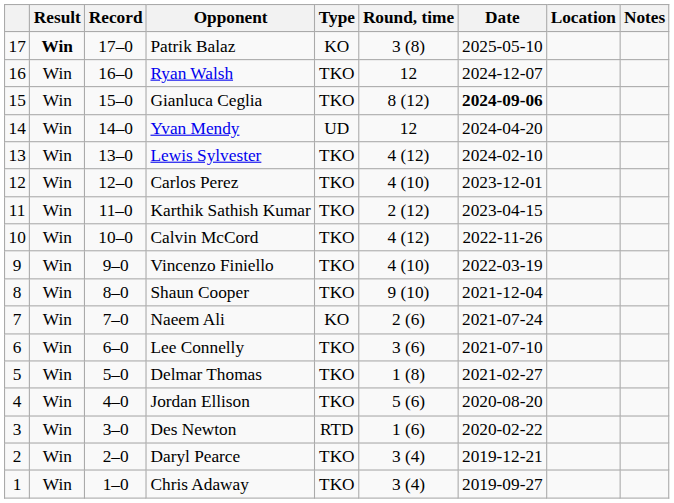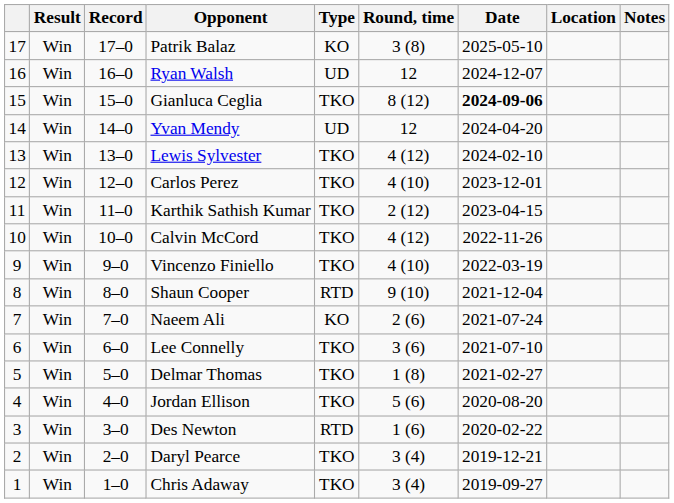 <table class=wikitable style=text-align:center>
 <tr>
 <th></th>
 <th>Result</th>
 <th>Record</th>
 <th>Opponent</th>
 <th>Type</th>
 <th>Round, time</th>
 <th>Date</th>
 <th>Location</th>
 <th>Notes</th>
 </tr>
 <tr>
 <td>17</td>
-<td><strong>Win</strong></td>
+<td>Win</td>
 <td>17–0</td>
 <td align=left>Patrik Balaz</td>
 <td>KO</td>
 <td>3 (8)</td>
 <td>2025-05-10</td>
 <td align=left></td>
 <td></td>
 </tr>
 <tr>
 <td>16</td>
 <td>Win</td>
 <td>16–0</td>
 <td align=left><a href='#'>Ryan Walsh</a></td>
-<td>TKO</td>
+<td>UD</td>
 <td>12</td>
 <td>2024-12-07</td>
 <td align=left></td>
 <td align=left></td>
 </tr>
 <tr>
 <td>15</td>
 <td>Win</td>
 <td>15–0</td>
 <td align=left>Gianluca Ceglia</td>
 <td>TKO</td>
 <td>8 (12)</td>
 <td><strong>2024-09-06</strong></td>
 <td align=left></td>
 <td align=left></td>
 </tr>
 <tr>
 <td>14</td>
 <td>Win</td>
 <td>14–0</td>
 <td align=left><a href='#'>Yvan Mendy</a></td>
 <td>UD</td>
 <td>12</td>
 <td>2024-04-20</td>
 <td align=left></td>
 <td align=left></td>
 </tr>
 <tr>
 <td>13</td>
 <td>Win</td>
 <td>13–0</td>
 <td align=left><a href='#'>Lewis Sylvester</a></td>
 <td>TKO</td>
 <td>4 (12)</td>
 <td>2024-02-10</td>
 <td align=left></td>
 <td align=left></td>
 </tr>
 <tr>
 <td>12</td>
 <td>Win</td>
 <td>12–0</td>
 <td align=left>Carlos Perez</td>
 <td>TKO</td>
 <td>4 (10)</td>
 <td>2023-12-01</td>
 <td align=left></td>
 <td align=left></td>
 </tr>
 <tr>
 <td>11</td>
 <td>Win</td>
 <td>11–0</td>
 <td align=left>Karthik Sathish Kumar</td>
 <td>TKO</td>
 <td>2 (12)</td>
 <td>2023-04-15</td>
 <td align=left></td>
 <td align=left></td>
 </tr>
 <tr>
 <td>10</td>
 <td>Win</td>
 <td>10–0</td>
 <td align=left>Calvin McCord</td>
 <td>TKO</td>
 <td>4 (12)</td>
 <td>2022-11-26</td>
 <td align=left></td>
 <td align=left></td>
 </tr>
 <tr>
 <td>9</td>
 <td>Win</td>
 <td>9–0</td>
 <td align=left>Vincenzo Finiello</td>
 <td>TKO</td>
 <td>4 (10)</td>
 <td>2022-03-19</td>
 <td align=left></td>
 <td align=left></td>
 </tr>
 <tr>
 <td>8</td>
 <td>Win</td>
 <td>8–0</td>
 <td align=left>Shaun Cooper</td>
-<td>TKO</td>
+<td>RTD</td>
 <td>9 (10)</td>
 <td>2021-12-04</td>
 <td align=left></td>
 <td align=left></td>
 </tr>
 <tr>
 <td>7</td>
 <td>Win</td>
 <td>7–0</td>
 <td align=left>Naeem Ali</td>
 <td>KO</td>
 <td>2 (6)</td>
 <td>2021-07-24</td>
 <td align=left></td>
 <td align=left></td>
 </tr>
 <tr>
 <td>6</td>
 <td>Win</td>
 <td>6–0</td>
 <td align=left>Lee Connelly</td>
 <td>TKO</td>
 <td>3 (6)</td>
 <td>2021-07-10</td>
 <td align=left></td>
 <td align=left></td>
 </tr>
 <tr>
 <td>5</td>
 <td>Win</td>
 <td>5–0</td>
 <td align=left>Delmar Thomas</td>
 <td>TKO</td>
 <td>1 (8)</td>
 <td>2021-02-27</td>
 <td align=left></td>
 <td align=left></td>
 </tr>
 <tr>
 <td>4</td>
 <td>Win</td>
 <td>4–0</td>
 <td align=left>Jordan Ellison</td>
 <td>TKO</td>
 <td>5 (6)</td>
 <td>2020-08-20</td>
 <td align=left></td>
 <td align=left></td>
 </tr>
 <tr>
 <td>3</td>
 <td>Win</td>
 <td>3–0</td>
 <td align=left>Des Newton</td>
 <td>RTD</td>
 <td>1 (6)</td>
 <td>2020-02-22</td>
 <td align=left></td>
 <td align=left></td>
 </tr>
 <tr>
 <td>2</td>
 <td>Win</td>
 <td>2–0</td>
 <td align=left>Daryl Pearce</td>
 <td>TKO</td>
 <td>3 (4)</td>
 <td>2019-12-21</td>
 <td align=left></td>
 <td align=left></td>
 </tr>
 <tr>
 <td>1</td>
 <td>Win</td>
 <td>1–0</td>
 <td align=left>Chris Adaway</td>
 <td>TKO</td>
 <td>3 (4)</td>
 <td>2019-09-27</td>
 <td align=left></td>
 <td align=left></td>
 </tr>
 </table>
